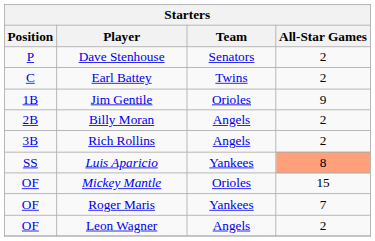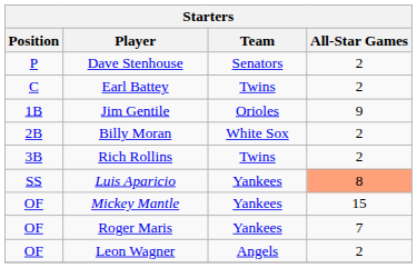 <table class="wikitable" style="font-size: 100%; text-align:right;">
 <tr>
 <th colspan="4">Starters</th>
 </tr>
 <tr>
 <th>Position</th>
 <th width="150">Player</th>
 <th width="100">Team</th>
 <th>All-Star Games</th>
 </tr>
 <tr>
 <td align="center"><a href='#'>P</a></td>
 <td align="center"><a href='#'>Dave Stenhouse</a></td>
 <td align="center"><a href='#'>Senators</a></td>
 <td align="center">2</td>
 </tr>
 <tr>
 <td align="center"><a href='#'>C</a></td>
 <td align="center"><a href='#'>Earl Battey</a></td>
 <td align="center"><a href='#'>Twins</a></td>
 <td align="center">2</td>
 </tr>
 <tr>
 <td align="center"><a href='#'>1B</a></td>
 <td align="center"><a href='#'>Jim Gentile</a></td>
 <td align="center"><a href='#'>Orioles</a></td>
 <td align="center">9</td>
 </tr>
 <tr>
 <td align="center"><a href='#'>2B</a></td>
 <td align="center"><a href='#'>Billy Moran</a></td>
-<td align="center"><a href='#'>Angels</a></td>
+<td align="center"><a href='#'>White Sox</a></td>
 <td align="center">2</td>
 </tr>
 <tr>
 <td align="center"><a href='#'>3B</a></td>
 <td align="center"><a href='#'>Rich Rollins</a></td>
-<td align="center"><a href='#'>Angels</a></td>
+<td align="center"><a href='#'>Twins</a></td>
 <td align="center">2</td>
 </tr>
 <tr>
 <td align="center"><a href='#'>SS</a></td>
 <td align="center"><em><a href='#'>Luis Aparicio</a></em></td>
 <td align="center"><a href='#'>Yankees</a></td>
 <td align="center" style="background: lightsalmon;">8</td>
 </tr>
 <tr>
 <td align="center"><a href='#'>OF</a></td>
 <td align="center"><em><a href='#'>Mickey Mantle</a></em></td>
-<td align="center"><a href='#'>Orioles</a></td>
+<td align="center"><a href='#'>Yankees</a></td>
 <td align="center">15</td>
 </tr>
 <tr>
 <td align="center"><a href='#'>OF</a></td>
 <td align="center"><a href='#'>Roger Maris</a></td>
 <td align="center"><a href='#'>Yankees</a></td>
 <td align="center">7</td>
 </tr>
 <tr>
 <td align="center"><a href='#'>OF</a></td>
 <td align="center"><a href='#'>Leon Wagner</a></td>
 <td align="center"><a href='#'>Angels</a></td>
 <td align="center">2</td>
 </tr>
 <tr>
 </tr>
 </table>
